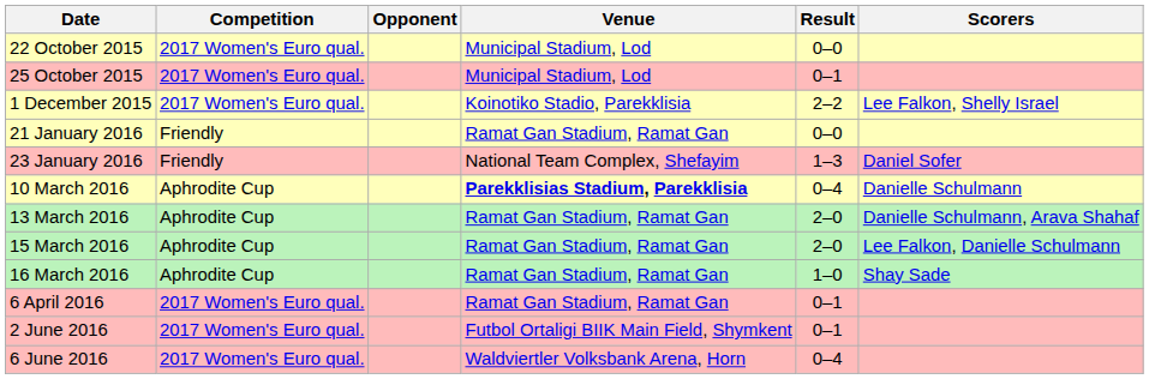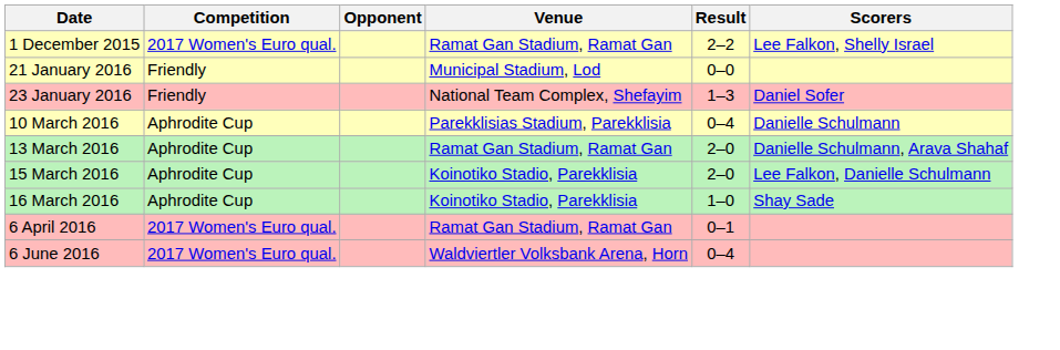 <table class="wikitable">
 <tr>
 <th>Date</th>
 <th>Competition</th>
 <th>Opponent</th>
 <th>Venue</th>
 <th>Result</th>
 <th>Scorers</th>
 </tr>
 <tr bgcolor="#FFFFBB">
-<td>22 October 2015</td>
-<td><a href='#'>2017 Women's Euro qual.</a></td>
-<td></td>
-<td><a href='#'>Municipal Stadium</a>, <a href='#'>Lod</a></td>
-<td align=center>0–0</td>
-<td></td>
-</tr>
-<tr bgcolor="#FFBBBB">
-<td>25 October 2015</td>
-<td><a href='#'>2017 Women's Euro qual.</a></td>
-<td></td>
-<td><a href='#'>Municipal Stadium</a>, <a href='#'>Lod</a></td>
-<td align=center>0–1</td>
-<td></td>
-</tr>
-<tr bgcolor="#FFFFBB">
 <td>1 December 2015</td>
 <td><a href='#'>2017 Women's Euro qual.</a></td>
 <td></td>
-<td><a href='#'>Koinotiko Stadio</a>, <a href='#'>Parekklisia</a></td>
+<td><a href='#'>Ramat Gan Stadium</a>, <a href='#'>Ramat Gan</a></td>
 <td align=center>2–2</td>
 <td><a href='#'>Lee Falkon</a>, <a href='#'>Shelly Israel</a></td>
 </tr>
 <tr bgcolor="#FFFFBB">
 <td>21 January 2016</td>
 <td>Friendly</td>
 <td></td>
-<td><a href='#'>Ramat Gan Stadium</a>, <a href='#'>Ramat Gan</a></td>
+<td><a href='#'>Municipal Stadium</a>, <a href='#'>Lod</a></td>
 <td align=center>0–0</td>
 <td></td>
 </tr>
 <tr bgcolor="#FFBBBB">
 <td>23 January 2016</td>
 <td>Friendly</td>
 <td></td>
 <td>National Team Complex, <a href='#'>Shefayim</a></td>
 <td align=center>1–3</td>
 <td><a href='#'>Daniel Sofer</a></td>
 </tr>
 <tr bgcolor="#FFFFBB">
 <td>10 March 2016</td>
 <td>Aphrodite Cup</td>
 <td></td>
-<td><strong><a href='#'>Parekklisias Stadium</a>, <a href='#'>Parekklisia</a></strong></td>
+<td><a href='#'>Parekklisias Stadium</a>, <a href='#'>Parekklisia</a></td>
 <td align=center>0–4</td>
 <td><a href='#'>Danielle Schulmann</a></td>
 </tr>
 <tr bgcolor="#BBF3BB">
 <td>13 March 2016</td>
 <td>Aphrodite Cup</td>
 <td></td>
 <td><a href='#'>Ramat Gan Stadium</a>, <a href='#'>Ramat Gan</a></td>
 <td align=center>2–0</td>
 <td><a href='#'>Danielle Schulmann</a>, <a href='#'>Arava Shahaf</a></td>
 </tr>
 <tr bgcolor="#BBF3BB">
 <td>15 March 2016</td>
 <td>Aphrodite Cup</td>
 <td></td>
-<td><a href='#'>Ramat Gan Stadium</a>, <a href='#'>Ramat Gan</a></td>
+<td><a href='#'>Koinotiko Stadio</a>, <a href='#'>Parekklisia</a></td>
 <td align=center>2–0</td>
 <td><a href='#'>Lee Falkon</a>, <a href='#'>Danielle Schulmann</a></td>
 </tr>
 <tr bgcolor="#BBF3BB">
 <td>16 March 2016</td>
 <td>Aphrodite Cup</td>
 <td></td>
-<td><a href='#'>Ramat Gan Stadium</a>, <a href='#'>Ramat Gan</a></td>
+<td><a href='#'>Koinotiko Stadio</a>, <a href='#'>Parekklisia</a></td>
 <td align=center>1–0</td>
 <td><a href='#'>Shay Sade</a></td>
 </tr>
 <tr bgcolor="#FFBBBB">
 <td>6 April 2016</td>
 <td><a href='#'>2017 Women's Euro qual.</a></td>
 <td></td>
 <td><a href='#'>Ramat Gan Stadium</a>, <a href='#'>Ramat Gan</a></td>
 <td align=center>0–1</td>
 <td></td>
 </tr>
 <tr bgcolor="#FFBBBB">
-<td>2 June 2016</td>
-<td><a href='#'>2017 Women's Euro qual.</a></td>
-<td></td>
-<td><a href='#'>Futbol Ortaligi BIIK Main Field</a>, <a href='#'>Shymkent</a></td>
-<td align=center>0–1</td>
-<td></td>
-</tr>
-<tr bgcolor="#FFBBBB">
 <td>6 June 2016</td>
 <td><a href='#'>2017 Women's Euro qual.</a></td>
 <td></td>
 <td><a href='#'>Waldviertler Volksbank Arena</a>, <a href='#'>Horn</a></td>
 <td align=center>0–4</td>
 <td></td>
 </tr>
 </table>
